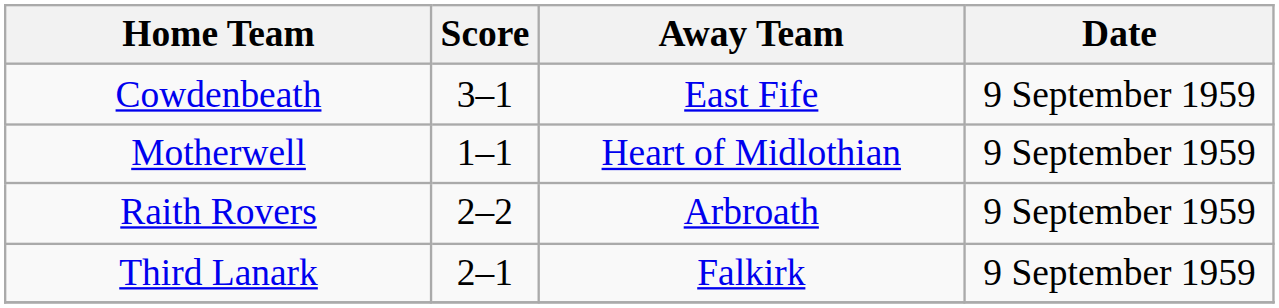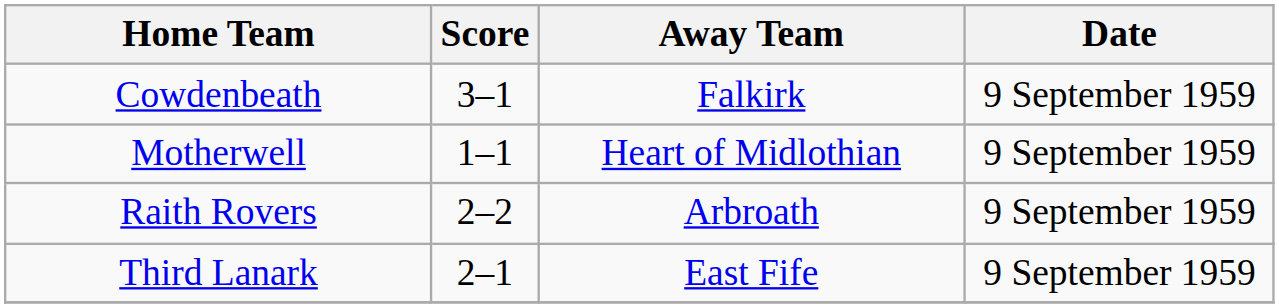 <table class="wikitable" style="text-align:center;">
 <tr>
 <th width=175>Home Team</th>
 <th width=20>Score</th>
 <th width=175>Away Team</th>
 <th width= 125>Date</th>
 </tr>
 <tr>
 <td><a href='#'>Cowdenbeath</a></td>
 <td>3–1</td>
-<td><a href='#'>East Fife</a></td>
+<td><a href='#'>Falkirk</a></td>
 <td>9 September 1959</td>
 </tr>
 <tr>
 <td><a href='#'>Motherwell</a></td>
 <td>1–1</td>
 <td><a href='#'>Heart of Midlothian</a></td>
 <td>9 September 1959</td>
 </tr>
 <tr>
 <td><a href='#'>Raith Rovers</a></td>
 <td>2–2</td>
 <td><a href='#'>Arbroath</a></td>
 <td>9 September 1959</td>
 </tr>
 <tr>
 <td><a href='#'>Third Lanark</a></td>
 <td>2–1</td>
-<td><a href='#'>Falkirk</a></td>
+<td><a href='#'>East Fife</a></td>
 <td>9 September 1959</td>
 </tr>
 <tr>
 </tr>
 </table>
